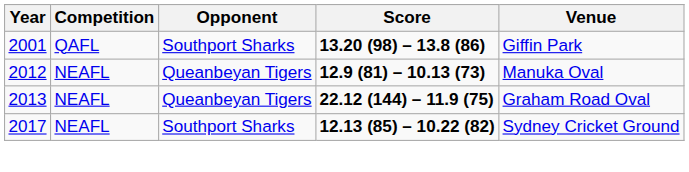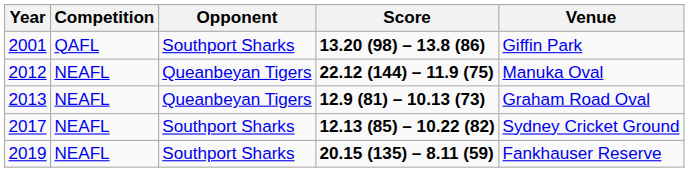 <table class="wikitable">
 <tr>
 <th>Year</th>
 <th>Competition</th>
 <th>Opponent</th>
 <th>Score</th>
 <th>Venue</th>
 </tr>
 <tr>
 <td><a href='#'>2001</a></td>
 <td><a href='#'>QAFL</a></td>
 <td><a href='#'>Southport Sharks</a></td>
 <td><strong>13.20 (98) – 13.8 (86)</strong></td>
 <td><a href='#'>Giffin Park</a></td>
 </tr>
 <tr>
 <td><a href='#'>2012</a></td>
 <td><a href='#'>NEAFL</a></td>
 <td><a href='#'>Queanbeyan Tigers</a></td>
-<td><strong>12.9 (81) – 10.13 (73)</strong></td>
+<td><strong>22.12 (144) – 11.9 (75)</strong></td>
 <td><a href='#'>Manuka Oval</a></td>
 </tr>
 <tr>
 <td><a href='#'>2013</a></td>
 <td><a href='#'>NEAFL</a></td>
 <td><a href='#'>Queanbeyan Tigers</a></td>
-<td><strong>22.12 (144) – 11.9 (75)</strong></td>
+<td><strong>12.9 (81) – 10.13 (73)</strong></td>
 <td><a href='#'>Graham Road Oval</a></td>
 </tr>
 <tr>
 <td><a href='#'>2017</a></td>
 <td><a href='#'>NEAFL</a></td>
 <td><a href='#'>Southport Sharks</a></td>
 <td><strong>12.13 (85) – 10.22 (82)</strong></td>
 <td><a href='#'>Sydney Cricket Ground</a></td>
 </tr>
+<tr>
+<td><a href='#'>2019</a></td>
+<td><a href='#'>NEAFL</a></td>
+<td><a href='#'>Southport Sharks</a></td>
+<td><strong>20.15 (135) – 8.11 (59)</strong></td>
+<td><a href='#'>Fankhauser Reserve</a></td>
+</tr>
 </table>
